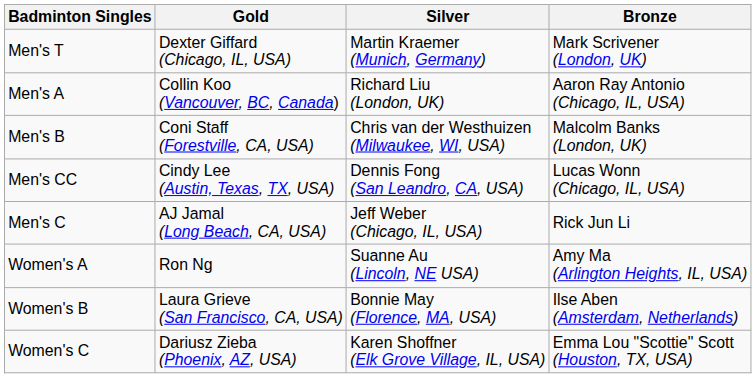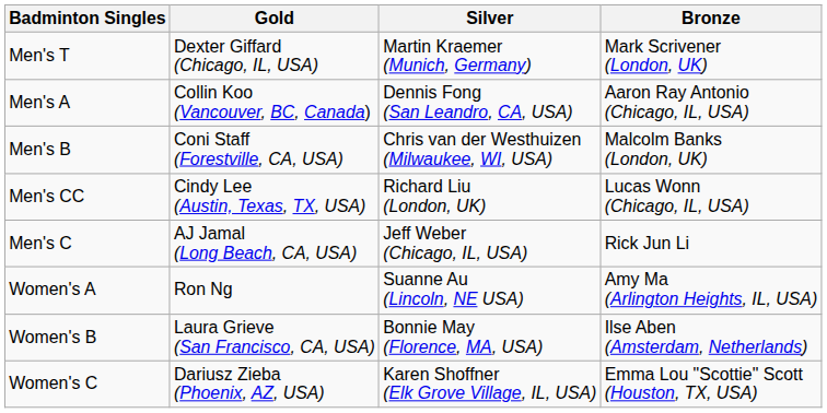 <table class="wikitable">
 <tr>
 <th>Badminton Singles </th>
 <th>Gold</th>
 <th>Silver</th>
 <th>Bronze</th>
 </tr>
 <tr>
 <td>Men's T</td>
 <td>Dexter Giffard <br> <em>(Chicago, IL, USA)</em></td>
 <td>Martin Kraemer <br> <em>(<a href='#'>Munich</a>, <a href='#'>Germany</a>)</em></td>
 <td>Mark Scrivener <br> <em>(<a href='#'>London</a>, <a href='#'>UK</a>)</em></td>
 </tr>
 <tr>
 <td>Men's A</td>
 <td>Collin Koo <br> <em>(<a href='#'>Vancouver</a>, <a href='#'>BC</a>, <a href='#'>Canada</a></em>)</td>
-<td>Richard Liu <br> <em>(London, UK)</em></td>
+<td>Dennis Fong <br> <em>(<a href='#'>San Leandro</a>, <a href='#'>CA</a>, USA)</em></td>
 <td>Aaron Ray Antonio <br> <em>(Chicago, IL, USA)</em></td>
 </tr>
 <tr>
 <td>Men's B</td>
 <td>Coni Staff <br> <em>(<a href='#'>Forestville</a>, CA, USA)</em></td>
 <td>Chris van der Westhuizen <br> <em>(<a href='#'>Milwaukee</a>, <a href='#'>WI</a>, USA)</em></td>
 <td>Malcolm Banks <br> <em>(London, UK)</em></td>
 </tr>
 <tr>
 <td>Men's CC</td>
 <td>Cindy Lee <br> <em>(<a href='#'>Austin, Texas</a>, <a href='#'>TX</a>, USA)</em></td>
-<td>Dennis Fong <br> <em>(<a href='#'>San Leandro</a>, <a href='#'>CA</a>, USA)</em></td>
+<td>Richard Liu <br> <em>(London, UK)</em></td>
 <td>Lucas Wonn <br> <em>(Chicago, IL, USA)</em></td>
 </tr>
 <tr>
 <td>Men's C</td>
 <td>AJ Jamal <br> <em>(<a href='#'>Long Beach</a>, CA, USA)</em></td>
 <td>Jeff Weber <br> <em>(Chicago, IL, USA)</em></td>
 <td>Rick Jun Li</td>
 </tr>
 <tr>
 <td>Women's A</td>
 <td>Ron Ng</td>
 <td>Suanne Au <br> <em>(<a href='#'>Lincoln</a>, <a href='#'>NE</a> USA)</em></td>
 <td>Amy Ma <br> <em>(<a href='#'>Arlington Heights</a>, IL, USA)</em></td>
 </tr>
 <tr>
 <td>Women's B</td>
 <td>Laura Grieve <br> <em>(<a href='#'>San Francisco</a>, CA, USA)</em></td>
 <td>Bonnie May <br> <em>(<a href='#'>Florence</a>, <a href='#'>MA</a>, USA)</em></td>
 <td>Ilse Aben <br> <em>(<a href='#'>Amsterdam</a>, <a href='#'>Netherlands</a>)</em></td>
 </tr>
 <tr>
 <td>Women's C</td>
 <td>Dariusz Zieba <br> <em>(<a href='#'>Phoenix</a>, <a href='#'>AZ</a>, USA)</em></td>
 <td>Karen Shoffner <br> <em>(<a href='#'>Elk Grove Village</a>, IL, USA)</em></td>
 <td>Emma Lou "Scottie" Scott <br> <em>(<a href='#'>Houston</a>, TX, USA)</em></td>
 </tr>
 </table>
